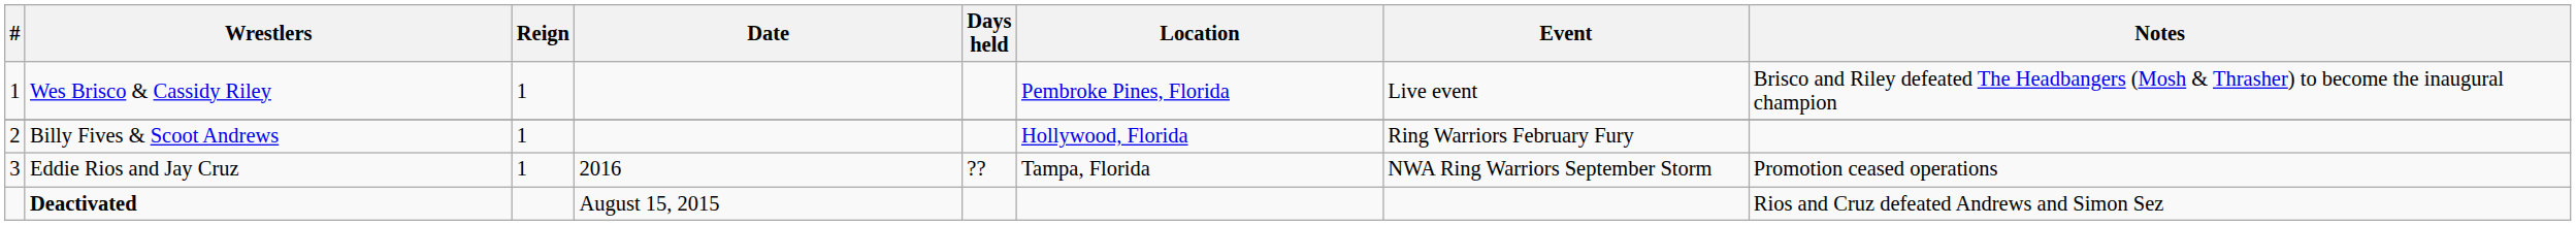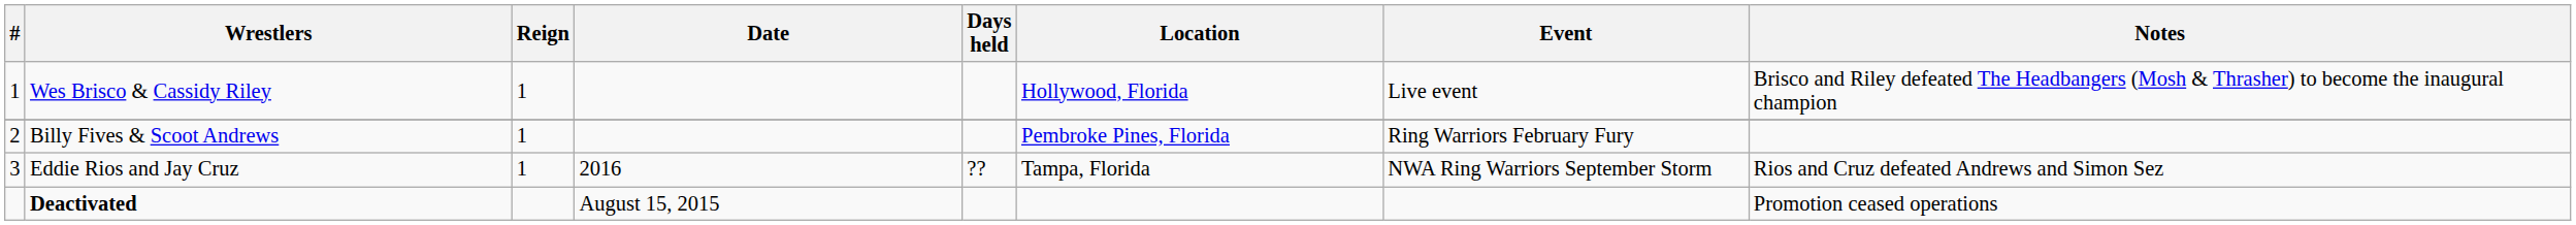 <table class="wikitable sortable" width=98%>
 <tr>
 <th width=0%>#</th>
 <th width=20%>Wrestlers</th>
 <th width=0%>Reign</th>
 <th width=16%>Date</th>
 <th width=0%>Days<br>held</th>
 <th width=15%>Location</th>
 <th width=15%>Event</th>
 <th width=44% class="unsortable">Notes</th>
 </tr>
 <tr>
 <td>1</td>
 <td><a href='#'>Wes Brisco</a> & <a href='#'>Cassidy Riley</a></td>
 <td>1</td>
 <td></td>
 <td></td>
-<td><a href='#'>Pembroke Pines, Florida</a></td>
+<td><a href='#'>Hollywood, Florida</a></td>
 <td>Live event</td>
 <td>Brisco and Riley defeated <a href='#'>The Headbangers</a> (<a href='#'>Mosh</a> & <a href='#'>Thrasher</a>) to become the inaugural champion</td>
 </tr>
 <tr>
 </tr>
 <tr>
 <td>2</td>
 <td>Billy Fives & <a href='#'>Scoot Andrews</a></td>
 <td>1</td>
 <td></td>
 <td></td>
-<td><a href='#'>Hollywood, Florida</a></td>
+<td><a href='#'>Pembroke Pines, Florida</a></td>
 <td>Ring Warriors February Fury</td>
 <td></td>
 </tr>
 <tr>
 <td>3</td>
 <td>Eddie Rios and Jay Cruz</td>
 <td>1</td>
 <td>2016</td>
 <td>??</td>
 <td>Tampa, Florida</td>
 <td>NWA Ring Warriors September Storm</td>
-<td>Promotion ceased operations</td>
+<td>Rios and Cruz defeated Andrews and Simon Sez</td>
 </tr>
 <tr>
 <td></td>
 <td><strong>Deactivated</strong></td>
 <td></td>
 <td>August 15, 2015</td>
 <td></td>
 <td></td>
 <td></td>
-<td>Rios and Cruz defeated Andrews and Simon Sez</td>
+<td>Promotion ceased operations</td>
 </tr>
 </table>
